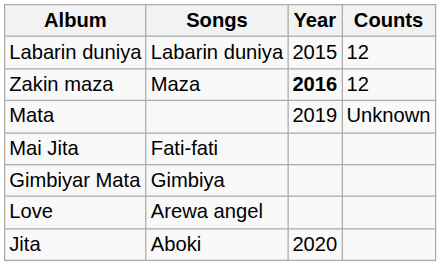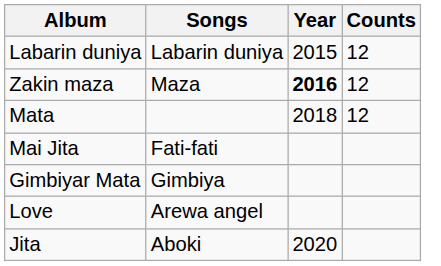 <table class="wikitable sortable">
 <tr>
 <th>Album</th>
 <th>Songs</th>
 <th>Year</th>
 <th>Counts</th>
 </tr>
 <tr>
 <td>Labarin duniya</td>
 <td>Labarin duniya</td>
 <td>2015</td>
 <td>12</td>
 </tr>
 <tr>
 <td>Zakin maza</td>
 <td>Maza</td>
 <td><strong>2016</strong></td>
 <td>12</td>
 </tr>
 <tr>
 <td>Mata</td>
 <td></td>
-<td>2019</td>
-<td>Unknown</td>
+<td>2018</td>
+<td>12</td>
 </tr>
 <tr>
 <td>Mai Jita</td>
 <td>Fati-fati</td>
 <td></td>
 <td></td>
 </tr>
 <tr>
 <td>Gimbiyar Mata</td>
 <td>Gimbiya</td>
 <td></td>
 <td></td>
 </tr>
 <tr>
 <td>Love</td>
 <td>Arewa angel</td>
 <td></td>
 <td></td>
 </tr>
 <tr>
 <td>Jita</td>
 <td>Aboki</td>
 <td>2020</td>
 <td></td>
 </tr>
 </table>
